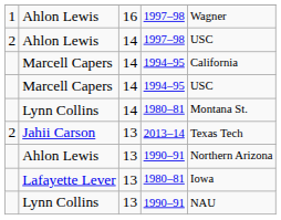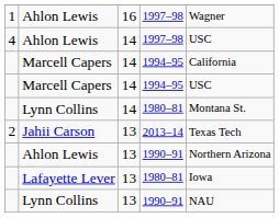 <table class="wikitable">
 <tr>
 </tr>
 <tr>
 <td>1</td>
 <td>Ahlon Lewis</td>
 <td>16</td>
 <td style="font-size:80%;"><a href='#'>1997–98</a></td>
 <td style="font-size:80%;">Wagner</td>
 </tr>
 <tr>
-<td>2</td>
+<td>4</td>
 <td>Ahlon Lewis</td>
 <td>14</td>
 <td style="font-size:80%;"><a href='#'>1997–98</a></td>
 <td style="font-size:80%;">USC</td>
 </tr>
 <tr>
 <td></td>
 <td>Marcell Capers</td>
 <td>14</td>
 <td style="font-size:80%;"><a href='#'>1994–95</a></td>
 <td style="font-size:80%;">California</td>
 </tr>
 <tr>
 <td></td>
 <td>Marcell Capers</td>
 <td>14</td>
 <td style="font-size:80%;"><a href='#'>1994–95</a></td>
 <td style="font-size:80%;">USC</td>
 </tr>
 <tr>
 <td></td>
 <td>Lynn Collins</td>
 <td>14</td>
 <td style="font-size:80%;"><a href='#'>1980–81</a></td>
 <td style="font-size:80%;">Montana St.</td>
 </tr>
 <tr>
 <td>2</td>
 <td><a href='#'>Jahii Carson</a></td>
 <td>13</td>
 <td style="font-size:80%;"><a href='#'>2013–14</a></td>
 <td style="font-size:80%;">Texas Tech</td>
 </tr>
 <tr>
 <td></td>
 <td>Ahlon Lewis</td>
 <td>13</td>
 <td style="font-size:80%;"><a href='#'>1990–91</a></td>
 <td style="font-size:80%;">Northern Arizona</td>
 </tr>
 <tr>
 <td></td>
 <td><a href='#'>Lafayette Lever</a></td>
 <td>13</td>
 <td style="font-size:80%;"><a href='#'>1980–81</a></td>
 <td style="font-size:80%;">Iowa</td>
 </tr>
 <tr>
 <td></td>
 <td>Lynn Collins</td>
 <td>13</td>
 <td style="font-size:80%;"><a href='#'>1990–91</a></td>
 <td style="font-size:80%;">NAU</td>
 </tr>
 </table>
